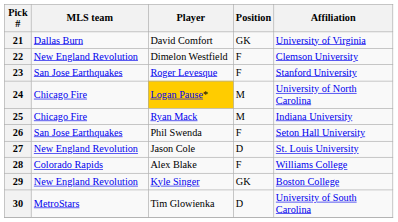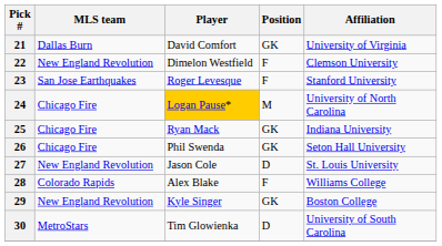 <table class="wikitable sortable">
 <tr>
 <th width=7%>Pick #</th>
 <th width=30%>MLS team</th>
 <th width=22%>Player</th>
 <th width=10%>Position</th>
 <th>Affiliation</th>
 </tr>
 <tr>
 <th>21</th>
 <td><a href='#'>Dallas Burn</a></td>
 <td>David Comfort</td>
 <td>GK</td>
 <td><a href='#'>University of Virginia</a></td>
 </tr>
 <tr>
 <th>22</th>
 <td><a href='#'>New England Revolution</a></td>
 <td>Dimelon Westfield</td>
 <td>F</td>
 <td><a href='#'>Clemson University</a></td>
 </tr>
 <tr>
 <th>23</th>
 <td><a href='#'>San Jose Earthquakes</a></td>
 <td><a href='#'>Roger Levesque</a></td>
 <td>F</td>
 <td><a href='#'>Stanford University</a></td>
 </tr>
 <tr>
 <th>24</th>
 <td><a href='#'>Chicago Fire</a></td>
 <td style="background:#FFCC00"><a href='#'>Logan Pause</a>*</td>
 <td>M</td>
 <td><a href='#'>University of North Carolina</a></td>
 </tr>
 <tr>
 <th>25</th>
 <td><a href='#'>Chicago Fire</a></td>
 <td><a href='#'>Ryan Mack</a></td>
-<td>M</td>
+<td>GK</td>
 <td><a href='#'>Indiana University</a></td>
 </tr>
 <tr>
 <th>26</th>
-<td><a href='#'>San Jose Earthquakes</a></td>
+<td><a href='#'>Chicago Fire</a></td>
 <td>Phil Swenda</td>
-<td>F</td>
+<td>GK</td>
 <td><a href='#'>Seton Hall University</a></td>
 </tr>
 <tr>
 <th>27</th>
 <td><a href='#'>New England Revolution</a></td>
 <td>Jason Cole</td>
 <td>D</td>
 <td><a href='#'>St. Louis University</a></td>
 </tr>
 <tr>
 <th>28</th>
 <td><a href='#'>Colorado Rapids</a></td>
 <td>Alex Blake</td>
 <td>F</td>
 <td><a href='#'>Williams College</a></td>
 </tr>
 <tr>
 <th>29</th>
 <td><a href='#'>New England Revolution</a></td>
 <td><a href='#'>Kyle Singer</a></td>
 <td>GK</td>
 <td><a href='#'>Boston College</a></td>
 </tr>
 <tr>
 <th>30</th>
 <td><a href='#'>MetroStars</a></td>
 <td>Tim Glowienka</td>
 <td>D</td>
 <td><a href='#'>University of South Carolina</a></td>
 </tr>
 <tr>
 </tr>
 </table>
